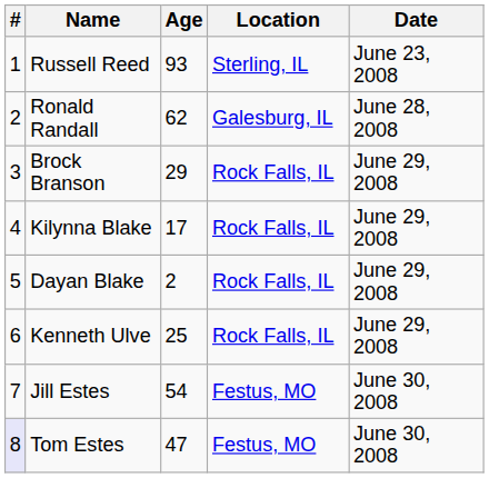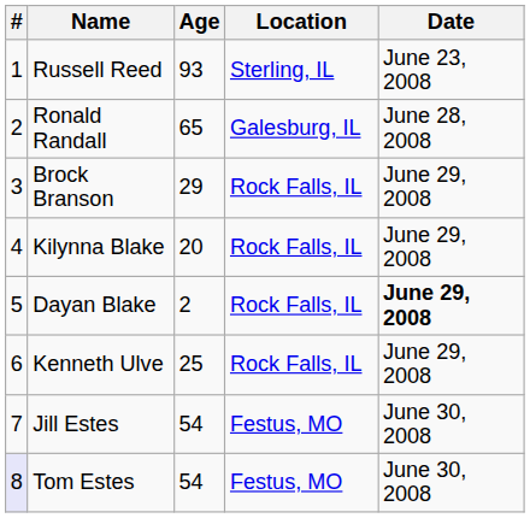 <table class="wikitable sortable" border="1">
 <tr>
 <th>#</th>
 <th width="100">Name</th>
 <th>Age</th>
 <th width="105">Location</th>
 <th width="100">Date</th>
 </tr>
 <tr>
 <td>1</td>
 <td>Russell Reed</td>
 <td>93</td>
 <td><a href='#'>Sterling, IL</a></td>
 <td>June 23, 2008</td>
 </tr>
 <tr>
 <td>2</td>
 <td>Ronald Randall</td>
-<td>62</td>
+<td>65</td>
 <td><a href='#'>Galesburg, IL</a></td>
 <td>June 28, 2008</td>
 </tr>
 <tr>
 <td>3</td>
 <td>Brock Branson</td>
 <td>29</td>
 <td><a href='#'>Rock Falls, IL</a></td>
 <td>June 29, 2008</td>
 </tr>
 <tr>
 <td>4</td>
 <td>Kilynna Blake</td>
-<td>17</td>
+<td>20</td>
 <td><a href='#'>Rock Falls, IL</a></td>
 <td>June 29, 2008</td>
 </tr>
 <tr>
 <td>5</td>
 <td>Dayan Blake</td>
 <td>2</td>
 <td><a href='#'>Rock Falls, IL</a></td>
-<td>June 29, 2008</td>
+<td><strong>June 29, 2008</strong></td>
 </tr>
 <tr>
 <td>6</td>
 <td>Kenneth Ulve</td>
 <td>25</td>
 <td><a href='#'>Rock Falls, IL</a></td>
 <td>June 29, 2008</td>
 </tr>
 <tr>
 <td>7</td>
 <td>Jill Estes</td>
 <td>54</td>
 <td><a href='#'>Festus, MO</a></td>
 <td>June 30, 2008</td>
 </tr>
 <tr>
 <td style="background: lavender;">8</td>
 <td>Tom Estes</td>
-<td>47</td>
+<td>54</td>
 <td><a href='#'>Festus, MO</a></td>
 <td>June 30, 2008</td>
 </tr>
 </table>
